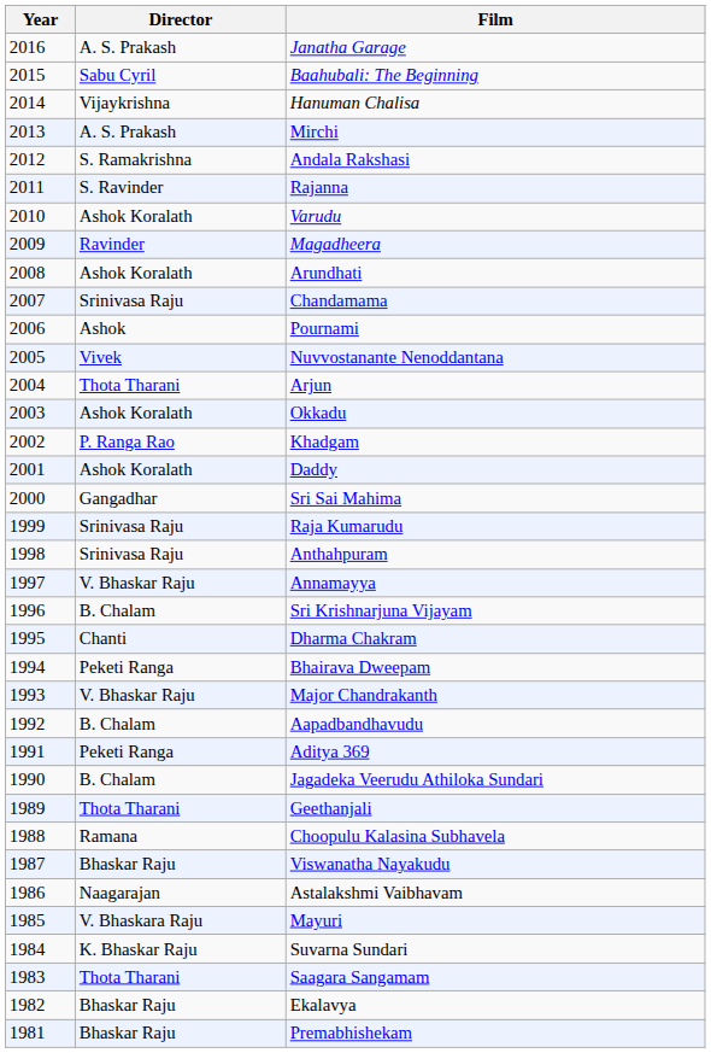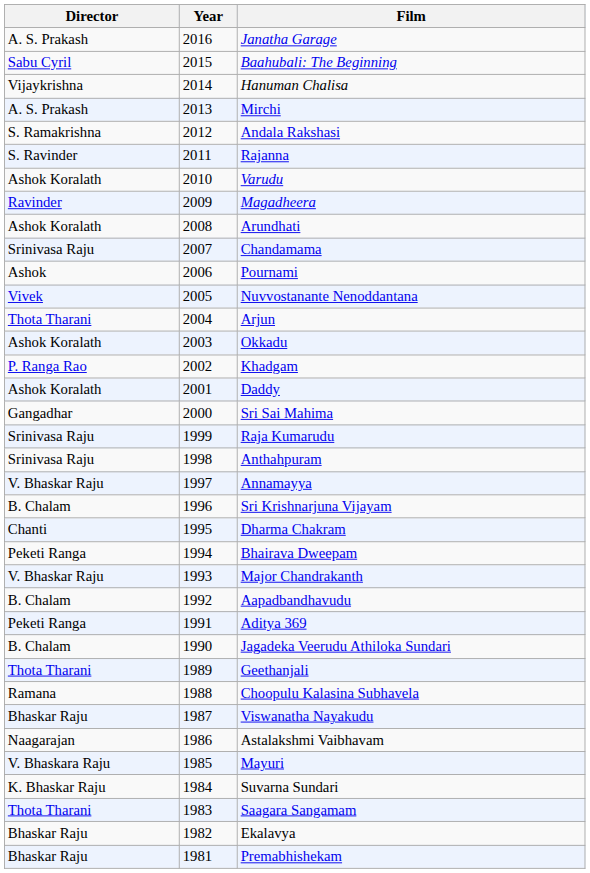 <table class="wikitable sortable" border="0" width="50%">
 <tr bgcolor="#d1e4fd">
+<th>Director</th>
 <th>Year</th>
-<th>Director</th>
 <th>Film</th>
 </tr>
 <tr>
+<td>A. S. Prakash</td>
 <td>2016</td>
-<td>A. S. Prakash</td>
 <td><em><a href='#'>Janatha Garage</a></em></td>
 </tr>
 <tr>
+<td><a href='#'>Sabu Cyril</a></td>
 <td>2015</td>
-<td><a href='#'>Sabu Cyril</a></td>
 <td><em><a href='#'>Baahubali: The Beginning</a></em></td>
 </tr>
 <tr>
+<td>Vijaykrishna</td>
 <td>2014</td>
-<td>Vijaykrishna</td>
 <td><em>Hanuman Chalisa</em></td>
 </tr>
 <tr bgcolor="#edf3fe">
+<td>A. S. Prakash</td>
 <td>2013</td>
-<td>A. S. Prakash</td>
 <td><a href='#'>Mirchi</a></td>
 </tr>
 <tr>
+<td>S. Ramakrishna</td>
 <td>2012</td>
-<td>S. Ramakrishna</td>
 <td><a href='#'>Andala Rakshasi</a></td>
 </tr>
 <tr bgcolor="#edf3fe">
+<td>S. Ravinder</td>
 <td>2011</td>
-<td>S. Ravinder</td>
 <td><a href='#'>Rajanna</a></td>
 </tr>
 <tr>
+<td>Ashok Koralath</td>
 <td>2010</td>
-<td>Ashok Koralath</td>
 <td><em><a href='#'>Varudu</a></em></td>
 </tr>
 <tr bgcolor="#edf3fe">
+<td><a href='#'>Ravinder</a></td>
 <td>2009</td>
-<td><a href='#'>Ravinder</a></td>
 <td><em><a href='#'>Magadheera</a></em></td>
 </tr>
 <tr>
+<td>Ashok Koralath</td>
 <td>2008</td>
-<td>Ashok Koralath</td>
 <td><a href='#'>Arundhati</a></td>
 </tr>
 <tr bgcolor="#edf3fe">
+<td>Srinivasa Raju</td>
 <td>2007</td>
-<td>Srinivasa Raju</td>
 <td><a href='#'>Chandamama</a></td>
 </tr>
 <tr>
+<td>Ashok</td>
 <td>2006</td>
-<td>Ashok</td>
 <td><a href='#'>Pournami</a></td>
 </tr>
 <tr bgcolor="#edf3fe">
+<td><a href='#'>Vivek</a></td>
 <td>2005</td>
-<td><a href='#'>Vivek</a></td>
 <td><a href='#'>Nuvvostanante Nenoddantana</a></td>
 </tr>
 <tr>
+<td><a href='#'>Thota Tharani</a></td>
 <td>2004</td>
-<td><a href='#'>Thota Tharani</a></td>
 <td><a href='#'>Arjun</a></td>
 </tr>
 <tr bgcolor="#edf3fe">
+<td>Ashok Koralath</td>
 <td>2003</td>
-<td>Ashok Koralath</td>
 <td><a href='#'>Okkadu</a></td>
 </tr>
 <tr>
+<td><a href='#'>P. Ranga Rao</a></td>
 <td>2002</td>
-<td><a href='#'>P. Ranga Rao</a></td>
 <td><a href='#'>Khadgam</a></td>
 </tr>
 <tr bgcolor="#edf3fe">
+<td>Ashok Koralath</td>
 <td>2001</td>
-<td>Ashok Koralath</td>
 <td><a href='#'>Daddy</a></td>
 </tr>
 <tr>
+<td>Gangadhar</td>
 <td>2000</td>
-<td>Gangadhar</td>
 <td><a href='#'>Sri Sai Mahima</a></td>
 </tr>
 <tr bgcolor="#edf3fe">
+<td>Srinivasa Raju</td>
 <td>1999</td>
-<td>Srinivasa Raju</td>
 <td><a href='#'>Raja Kumarudu</a></td>
 </tr>
 <tr>
+<td>Srinivasa Raju</td>
 <td>1998</td>
-<td>Srinivasa Raju</td>
 <td><a href='#'>Anthahpuram</a></td>
 </tr>
 <tr bgcolor="#edf3fe">
+<td>V. Bhaskar Raju</td>
 <td>1997</td>
-<td>V. Bhaskar Raju</td>
 <td><a href='#'>Annamayya</a></td>
 </tr>
 <tr>
+<td>B. Chalam</td>
 <td>1996</td>
-<td>B. Chalam</td>
 <td><a href='#'>Sri Krishnarjuna Vijayam</a></td>
 </tr>
 <tr bgcolor="#edf3fe">
+<td>Chanti</td>
 <td>1995</td>
-<td>Chanti</td>
 <td><a href='#'>Dharma Chakram</a></td>
 </tr>
 <tr>
+<td>Peketi Ranga</td>
 <td>1994</td>
-<td>Peketi Ranga</td>
 <td><a href='#'>Bhairava Dweepam</a></td>
 </tr>
 <tr bgcolor="#edf3fe">
+<td>V. Bhaskar Raju</td>
 <td>1993</td>
-<td>V. Bhaskar Raju</td>
 <td><a href='#'>Major Chandrakanth</a></td>
 </tr>
 <tr>
+<td>B. Chalam</td>
 <td>1992</td>
-<td>B. Chalam</td>
 <td><a href='#'>Aapadbandhavudu</a></td>
 </tr>
 <tr bgcolor="#edf3fe">
+<td>Peketi Ranga</td>
 <td>1991</td>
-<td>Peketi Ranga</td>
 <td><a href='#'>Aditya 369</a></td>
 </tr>
 <tr>
+<td>B. Chalam</td>
 <td>1990</td>
-<td>B. Chalam</td>
 <td><a href='#'>Jagadeka Veerudu Athiloka Sundari</a></td>
 </tr>
 <tr bgcolor="#edf3fe">
+<td><a href='#'>Thota Tharani</a></td>
 <td>1989</td>
-<td><a href='#'>Thota Tharani</a></td>
 <td><a href='#'>Geethanjali</a></td>
 </tr>
 <tr>
+<td>Ramana</td>
 <td>1988</td>
-<td>Ramana</td>
 <td><a href='#'>Choopulu Kalasina Subhavela</a></td>
 </tr>
 <tr bgcolor="#edf3fe">
+<td>Bhaskar Raju</td>
 <td>1987</td>
-<td>Bhaskar Raju</td>
 <td><a href='#'>Viswanatha Nayakudu</a></td>
 </tr>
 <tr>
+<td>Naagarajan</td>
 <td>1986</td>
-<td>Naagarajan</td>
 <td>Astalakshmi Vaibhavam</td>
 </tr>
 <tr bgcolor="#edf3fe">
+<td>V. Bhaskara Raju</td>
 <td>1985</td>
-<td>V. Bhaskara Raju</td>
 <td><a href='#'>Mayuri</a></td>
 </tr>
 <tr>
+<td>K. Bhaskar Raju</td>
 <td>1984</td>
-<td>K. Bhaskar Raju</td>
 <td>Suvarna Sundari</td>
 </tr>
 <tr bgcolor="#edf3fe">
+<td><a href='#'>Thota Tharani</a></td>
 <td>1983</td>
-<td><a href='#'>Thota Tharani</a></td>
 <td><a href='#'>Saagara Sangamam</a></td>
 </tr>
 <tr>
+<td>Bhaskar Raju</td>
 <td>1982</td>
-<td>Bhaskar Raju</td>
 <td>Ekalavya</td>
 </tr>
 <tr bgcolor="#edf3fe">
+<td>Bhaskar Raju</td>
 <td>1981</td>
-<td>Bhaskar Raju</td>
 <td><a href='#'>Premabhishekam</a></td>
 </tr>
 </table>
